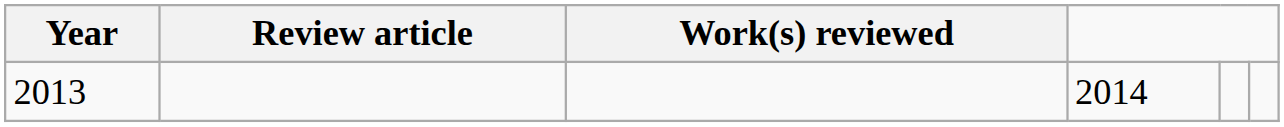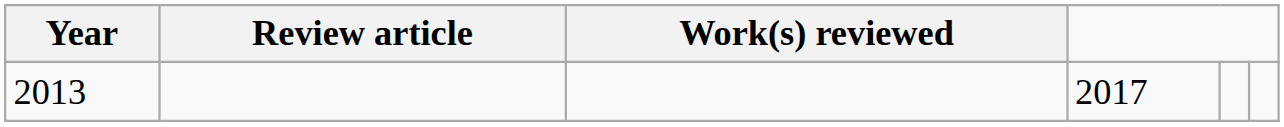 <table class='wikitable sortable' width='90%'>
 <tr>
 <th>Year</th>
 <th class='unsortable'>Review article</th>
 <th class='unsortable'>Work(s) reviewed</th>
 </tr>
 <tr>
 <td>2013</td>
 <td></td>
 <td></td>
-<td>2014</td>
+<td>2017</td>
 <td></td>
 <td></td>
 </tr>
 </table>
